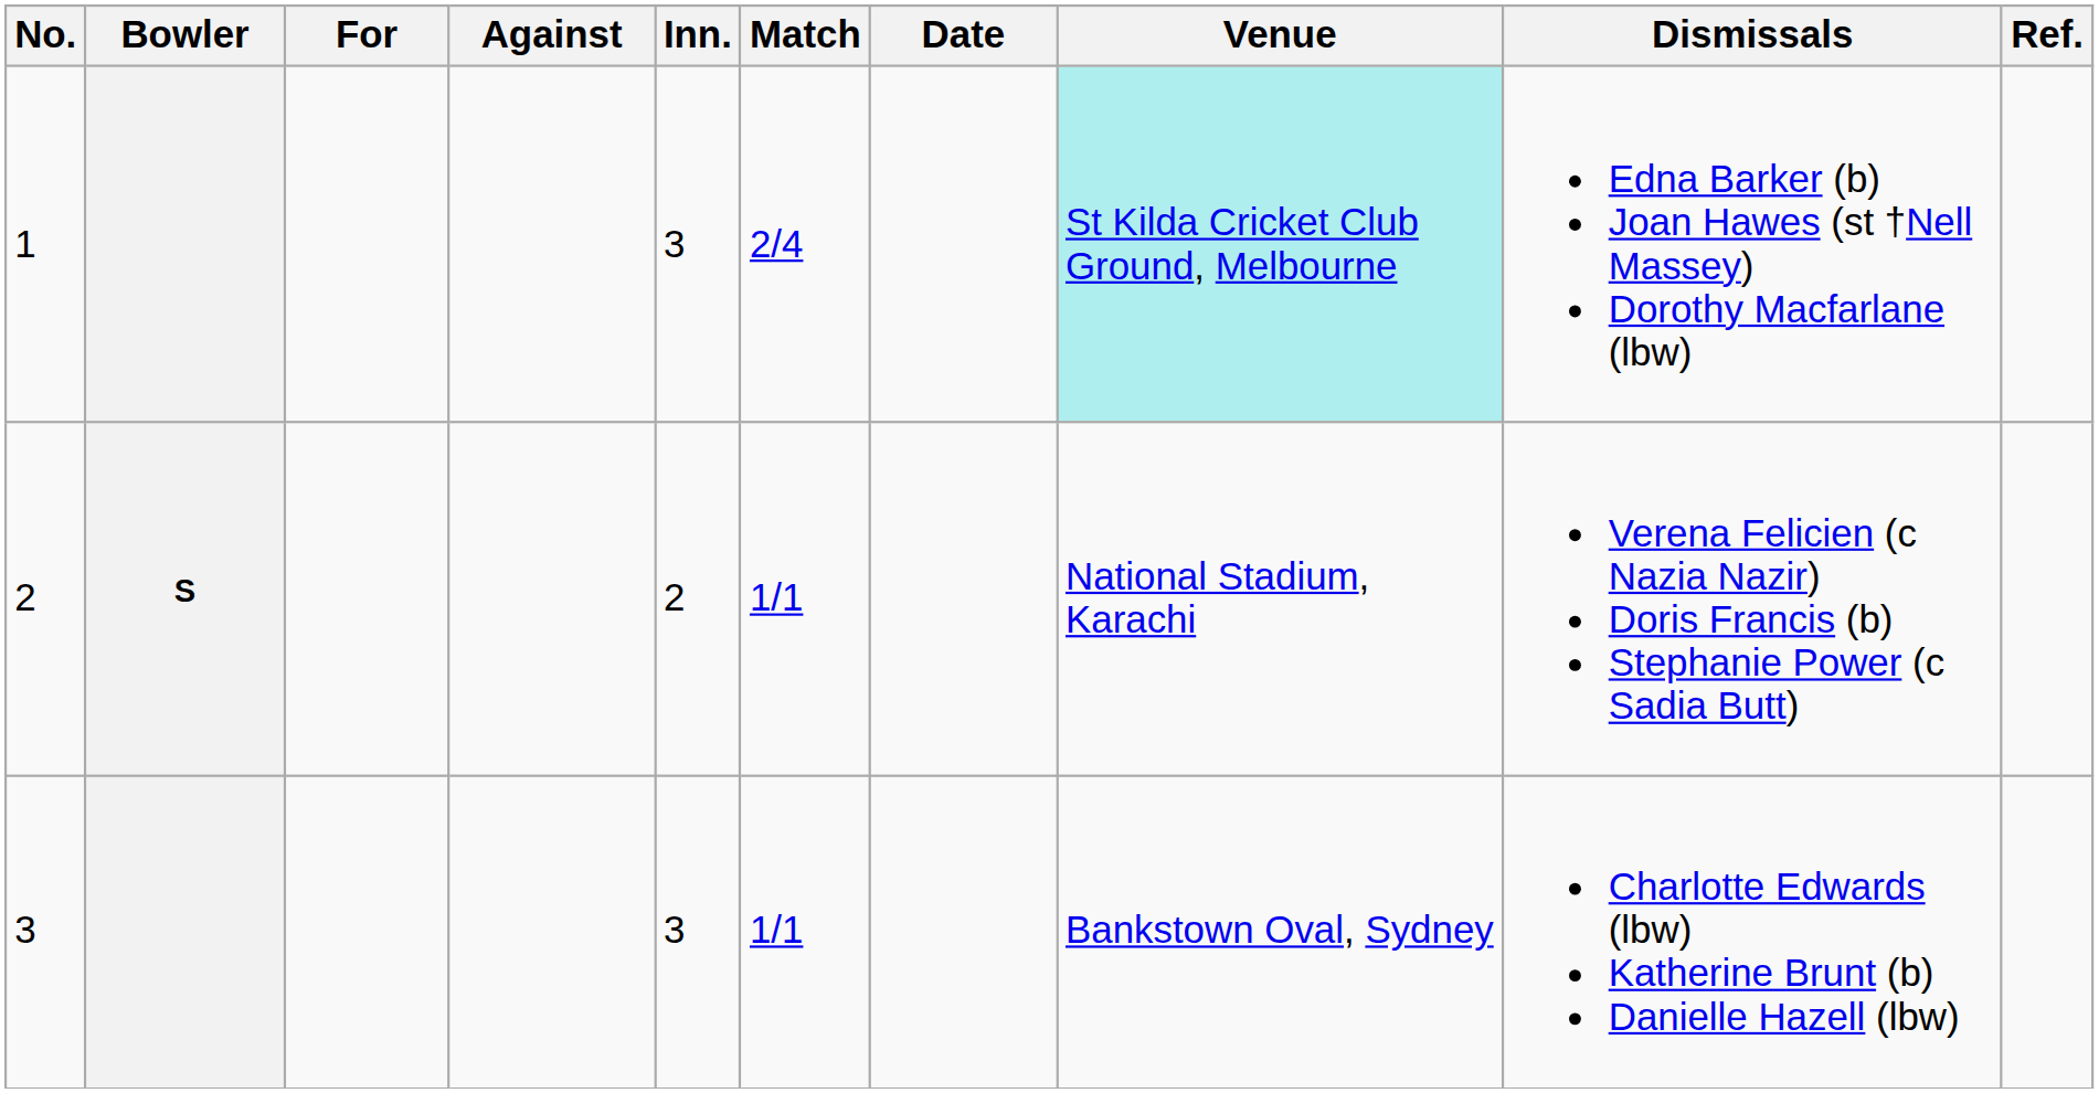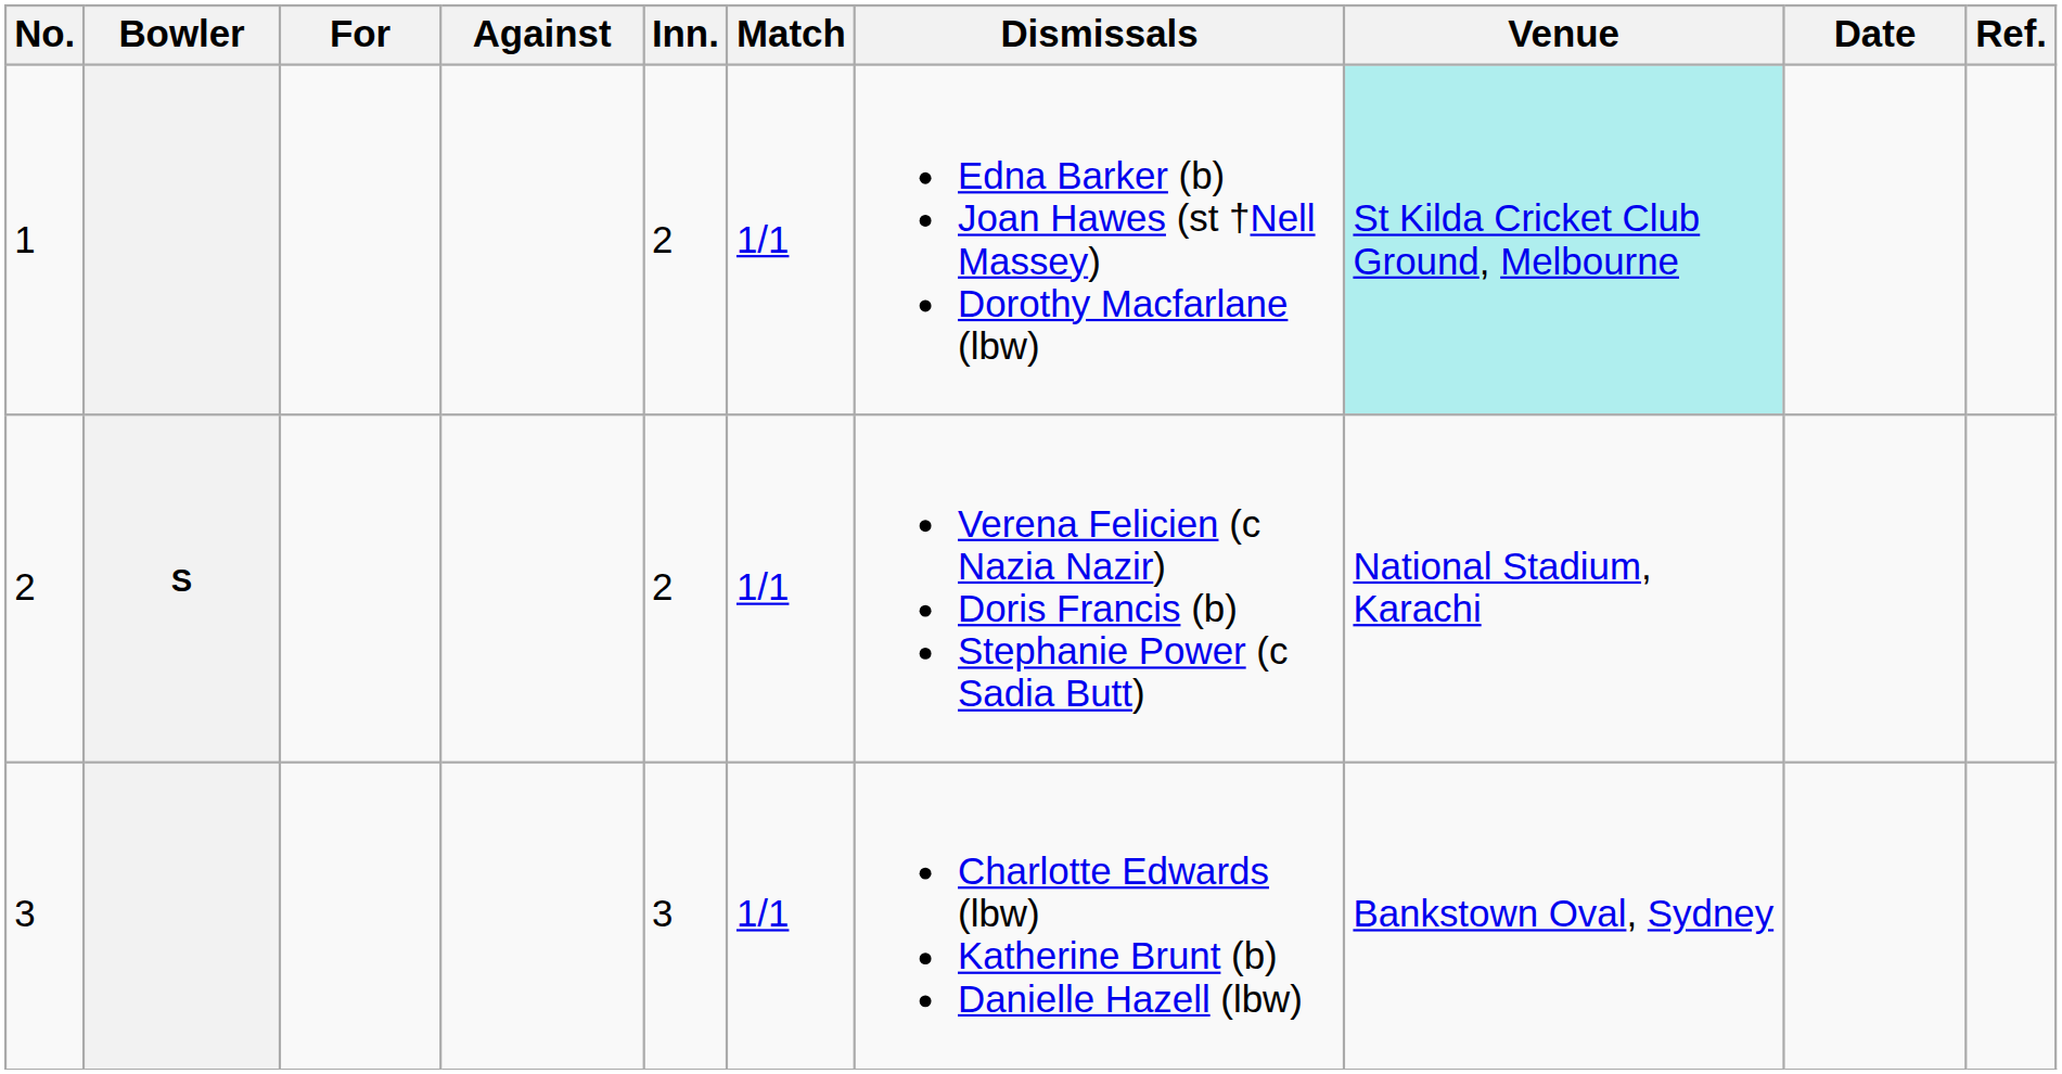 <table class="wikitable sortable plainrowheaders">
 <tr>
 <th scope="col" style="width:20px;">No.</th>
 <th scope="col" style="width:100px;">Bowler</th>
 <th scope="col" style="width:100px;">For</th>
 <th scope="col" style="width:100px;">Against</th>
 <th scope="col" style="width:20px;">Inn.</th>
 <th scope="col" style="width:20px;" class="unsortable">Match</th>
+<th scope="col" style="width:290px;" class="unsortable">Dismissals</th>
+<th scope="col" style="width:290px;">Venue</th>
 <th scope="col" style="width:110px;">Date</th>
-<th scope="col" style="width:290px;">Venue</th>
-<th scope="col" style="width:290px;" class="unsortable">Dismissals</th>
 <th scope="col" style="width:10px;" class="unsortable">Ref.</th>
 </tr>
 <tr>
 <td>1</td>
 <th scope="row"></th>
 <td></td>
 <td></td>
-<td>3</td>
-<td><a href='#'>2/4</a></td>
+<td>2</td>
+<td><a href='#'>1/1</a></td>
+<td><br><ul><li><a href='#'>Edna Barker</a> (b)</li><li><a href='#'>Joan Hawes</a> (st †<a href='#'>Nell Massey</a>)</li><li><a href='#'>Dorothy Macfarlane</a> (lbw)</li></ul></td>
+<td style="background: paleturquoise;"> <a href='#'>St Kilda Cricket Club Ground</a>, <a href='#'>Melbourne</a></td>
 <td></td>
-<td style="background: paleturquoise;"> <a href='#'>St Kilda Cricket Club Ground</a>, <a href='#'>Melbourne</a></td>
-<td><br><ul><li><a href='#'>Edna Barker</a> (b)</li><li><a href='#'>Joan Hawes</a> (st †<a href='#'>Nell Massey</a>)</li><li><a href='#'>Dorothy Macfarlane</a> (lbw)</li></ul></td>
 <td></td>
 </tr>
 <tr>
 <td>2</td>
 <th scope="row"><sup>S</sup></th>
 <td></td>
 <td></td>
 <td>2</td>
 <td><a href='#'>1/1</a></td>
+<td><br><ul><li><a href='#'>Verena Felicien</a> (c <a href='#'>Nazia Nazir</a>)</li><li><a href='#'>Doris Francis</a> (b)</li><li><a href='#'>Stephanie Power</a> (c <a href='#'>Sadia Butt</a>)</li></ul></td>
+<td> <a href='#'>National Stadium</a>, <a href='#'>Karachi</a></td>
 <td></td>
-<td> <a href='#'>National Stadium</a>, <a href='#'>Karachi</a></td>
-<td><br><ul><li><a href='#'>Verena Felicien</a> (c <a href='#'>Nazia Nazir</a>)</li><li><a href='#'>Doris Francis</a> (b)</li><li><a href='#'>Stephanie Power</a> (c <a href='#'>Sadia Butt</a>)</li></ul></td>
 <td></td>
 </tr>
 <tr>
 <td>3</td>
 <th scope="row"></th>
 <td></td>
 <td></td>
 <td>3</td>
 <td><a href='#'>1/1</a></td>
+<td><br><ul><li><a href='#'>Charlotte Edwards</a> (lbw)</li><li><a href='#'>Katherine Brunt</a> (b)</li><li><a href='#'>Danielle Hazell</a> (lbw)</li></ul></td>
+<td> <a href='#'>Bankstown Oval</a>, <a href='#'>Sydney</a></td>
 <td></td>
-<td> <a href='#'>Bankstown Oval</a>, <a href='#'>Sydney</a></td>
-<td><br><ul><li><a href='#'>Charlotte Edwards</a> (lbw)</li><li><a href='#'>Katherine Brunt</a> (b)</li><li><a href='#'>Danielle Hazell</a> (lbw)</li></ul></td>
 <td></td>
 </tr>
 </table>
